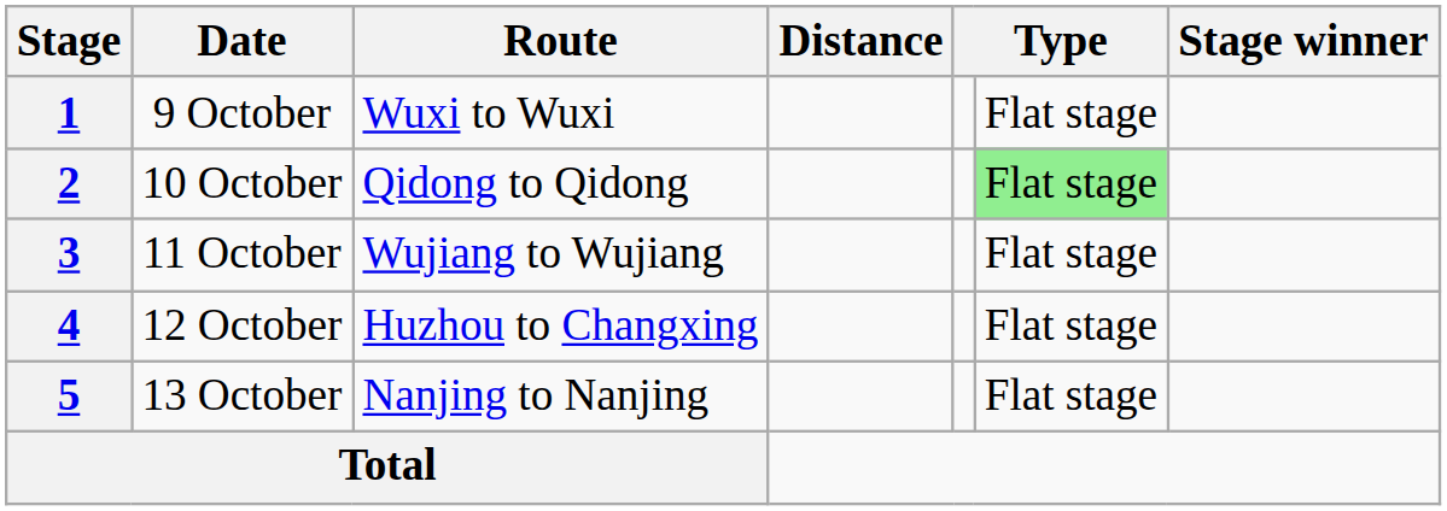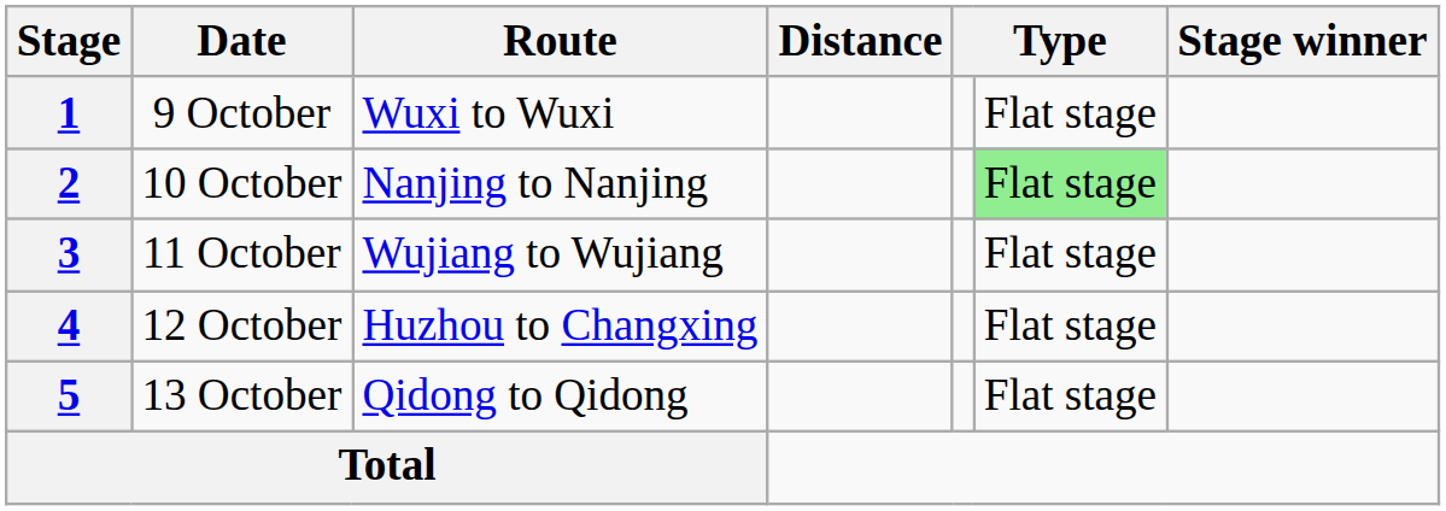 <table class="wikitable">
 <tr>
 <th scope="col">Stage</th>
 <th scope="col">Date</th>
 <th scope="col">Route</th>
 <th scope="col">Distance</th>
 <th scope="col" colspan="2">Type</th>
 <th scope="col">Stage winner</th>
 </tr>
 <tr>
 <th scope="row" style="text-align:center;"><a href='#'>1</a></th>
 <td style="text-align:center;">9 October</td>
 <td><a href='#'>Wuxi</a> to Wuxi</td>
 <td style="text-align:center;"></td>
 <td></td>
 <td>Flat stage</td>
 <td></td>
 </tr>
 <tr>
 <th scope="row" style="text-align:center;"><a href='#'>2</a></th>
 <td style="text-align:center;">10 October</td>
-<td><a href='#'>Qidong</a> to Qidong</td>
+<td><a href='#'>Nanjing</a> to Nanjing</td>
 <td style="text-align:center;"></td>
 <td></td>
 <td style="background: lightgreen;">Flat stage</td>
 <td></td>
 </tr>
 <tr>
 <th scope="row" style="text-align:center;"><a href='#'>3</a></th>
 <td style="text-align:center;">11 October</td>
 <td><a href='#'>Wujiang</a> to Wujiang</td>
 <td style="text-align:center;"></td>
 <td></td>
 <td>Flat stage</td>
 <td></td>
 </tr>
 <tr>
 <th scope="row" style="text-align:center;"><a href='#'>4</a></th>
 <td style="text-align:center;">12 October</td>
 <td><a href='#'>Huzhou</a> to <a href='#'>Changxing</a></td>
 <td style="text-align:center;"></td>
 <td></td>
 <td>Flat stage</td>
 <td></td>
 </tr>
 <tr>
 <th scope="row" style="text-align:center;"><a href='#'>5</a></th>
 <td style="text-align:center;">13 October</td>
-<td><a href='#'>Nanjing</a> to Nanjing</td>
+<td><a href='#'>Qidong</a> to Qidong</td>
 <td style="text-align:center;"></td>
 <td></td>
 <td>Flat stage</td>
 <td></td>
 </tr>
 <tr>
 <th colspan="3">Total</th>
 <td colspan="4" align="center"></td>
 </tr>
 </table>
